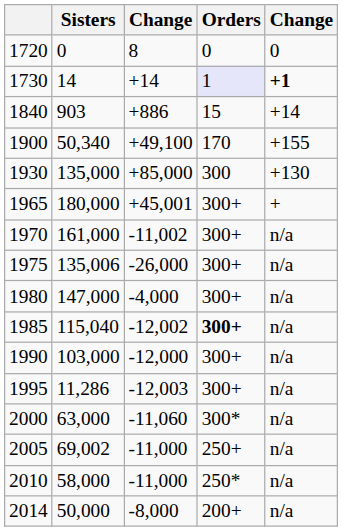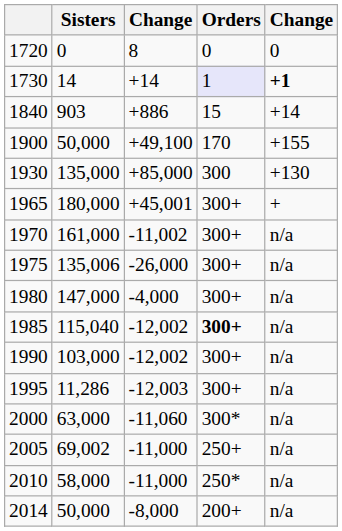 <table class="wikitable">
 <tr>
 <th></th>
 <th>Sisters</th>
 <th>Change</th>
 <th>Orders</th>
 <th>Change</th>
 </tr>
 <tr>
 <td>1720</td>
 <td>0</td>
 <td>8</td>
 <td>0</td>
 <td>0</td>
 </tr>
 <tr>
 <td>1730</td>
 <td>14</td>
 <td>+14</td>
 <td style="background: lavender;">1</td>
 <td><strong>+1</strong></td>
 </tr>
 <tr>
 <td>1840</td>
 <td>903</td>
 <td>+886</td>
 <td>15</td>
 <td>+14</td>
 </tr>
 <tr>
 <td>1900</td>
-<td>50,340</td>
+<td>50,000</td>
 <td>+49,100</td>
 <td>170</td>
 <td>+155</td>
 </tr>
 <tr>
 <td>1930</td>
 <td>135,000</td>
 <td>+85,000</td>
 <td>300</td>
 <td>+130</td>
 </tr>
 <tr>
 <td>1965</td>
 <td>180,000</td>
 <td>+45,001</td>
 <td>300+</td>
 <td>+</td>
 </tr>
 <tr>
 <td>1970</td>
 <td>161,000</td>
 <td>-11,002</td>
 <td>300+</td>
 <td>n/a</td>
 </tr>
 <tr>
 <td>1975</td>
 <td>135,006</td>
 <td>-26,000</td>
 <td>300+</td>
 <td>n/a</td>
 </tr>
 <tr>
 <td>1980</td>
 <td>147,000</td>
 <td>-4,000</td>
 <td>300+</td>
 <td>n/a</td>
 </tr>
 <tr>
 <td>1985</td>
 <td>115,040</td>
 <td>-12,002</td>
 <td><strong>300+</strong></td>
 <td>n/a</td>
 </tr>
 <tr>
 <td>1990</td>
 <td>103,000</td>
-<td>-12,000</td>
+<td>-12,002</td>
 <td>300+</td>
 <td>n/a</td>
 </tr>
 <tr>
 <td>1995</td>
 <td>11,286</td>
 <td>-12,003</td>
 <td>300+</td>
 <td>n/a</td>
 </tr>
 <tr>
 <td>2000</td>
 <td>63,000</td>
 <td>-11,060</td>
 <td>300*</td>
 <td>n/a</td>
 </tr>
 <tr>
 <td>2005</td>
 <td>69,002</td>
 <td>-11,000</td>
 <td>250+</td>
 <td>n/a</td>
 </tr>
 <tr>
 <td>2010</td>
 <td>58,000</td>
 <td>-11,000</td>
 <td>250*</td>
 <td>n/a</td>
 </tr>
 <tr>
 <td>2014</td>
 <td>50,000</td>
 <td>-8,000</td>
 <td>200+</td>
 <td>n/a</td>
 </tr>
 </table>
